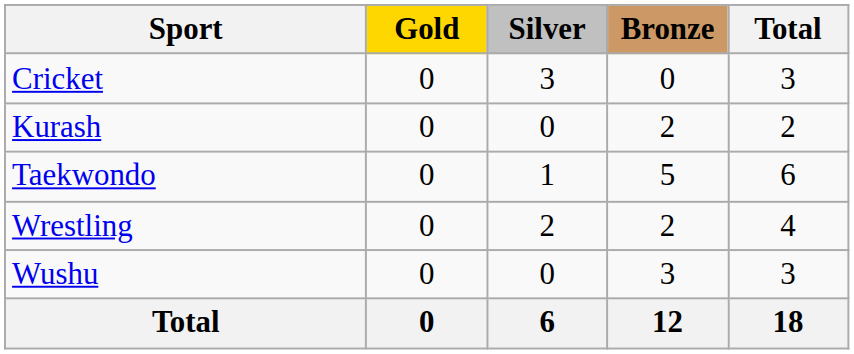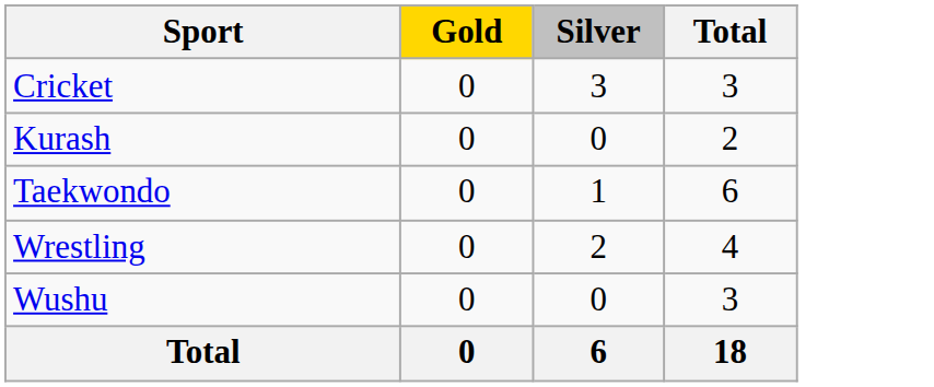 <table class="wikitable sortable" style="text-align:center;">
 <tr>
 <th width=180>Sport</th>
 <th scope="col" style="background:gold; width:55px;">Gold</th>
 <th scope="col" style="background:silver; width:55px;">Silver</th>
-<th scope="col" style="background:#cc9966; width:55px;">Bronze</th>
 <th width=55>Total</th>
 </tr>
 <tr>
 <td align=left><a href='#'>Cricket</a></td>
 <td>0</td>
 <td>3</td>
-<td>0</td>
 <td>3</td>
 </tr>
 <tr>
 <td align=left><a href='#'>Kurash</a></td>
 <td>0</td>
 <td>0</td>
 <td>2</td>
-<td>2</td>
 </tr>
 <tr>
 <td align=left><a href='#'>Taekwondo</a></td>
 <td>0</td>
 <td>1</td>
-<td>5</td>
 <td>6</td>
 </tr>
 <tr>
 <td align=left><a href='#'>Wrestling</a></td>
 <td>0</td>
-<td>2</td>
 <td>2</td>
 <td>4</td>
 </tr>
 <tr>
 <td align=left><a href='#'>Wushu</a></td>
 <td>0</td>
 <td>0</td>
 <td>3</td>
-<td>3</td>
 </tr>
 <tr class="sortbottom">
 <th>Total</th>
 <th>0</th>
 <th>6</th>
-<th>12</th>
 <th>18</th>
 </tr>
 </table>
